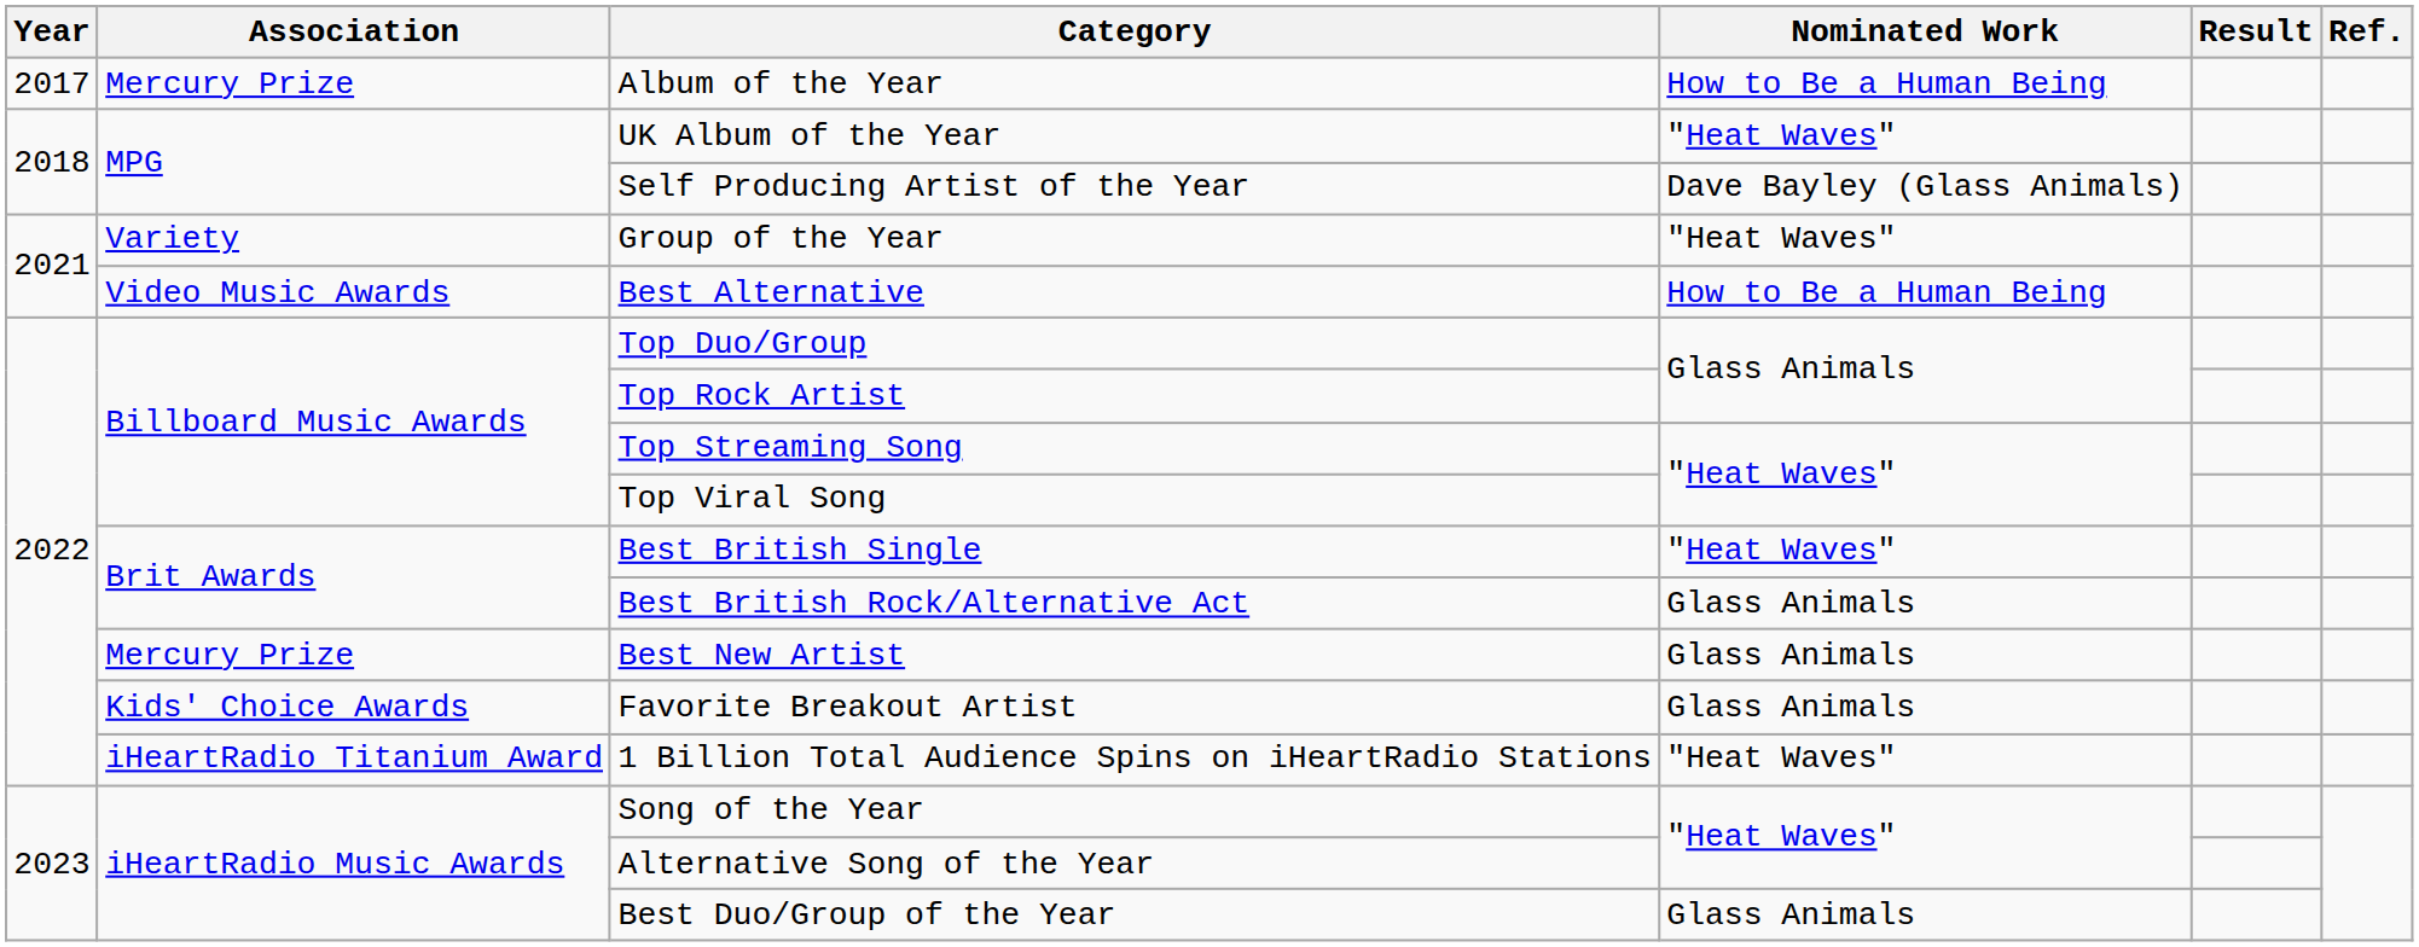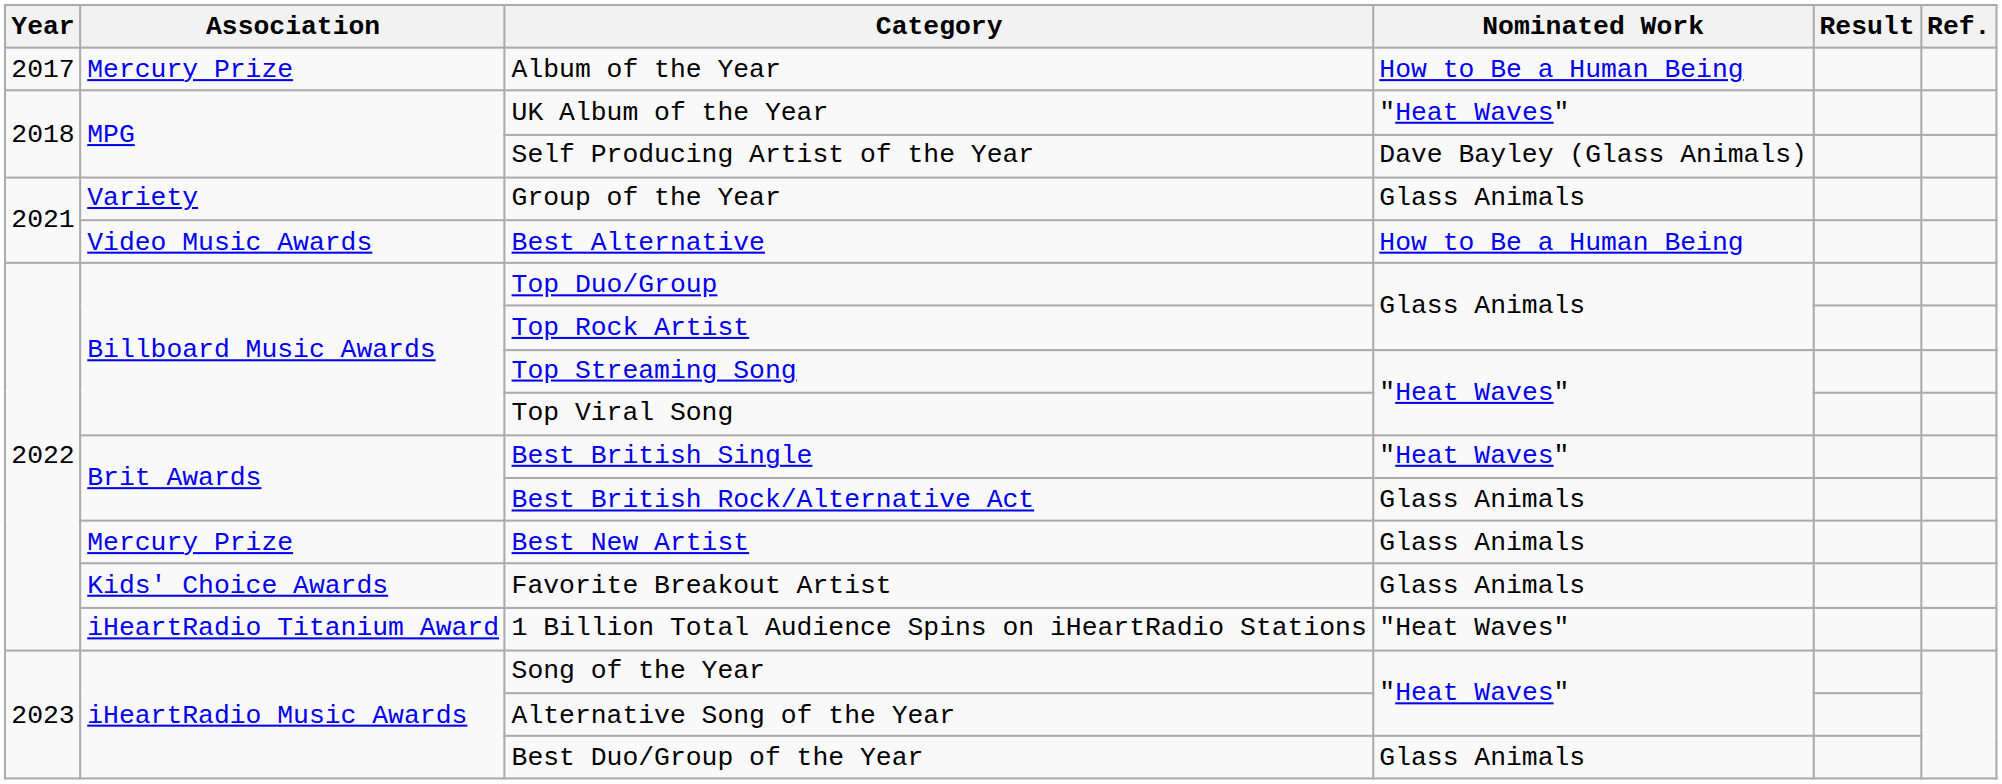 <table class="wikitable sortable">
 <tr>
 <th>Year</th>
 <th>Association</th>
 <th>Category</th>
 <th>Nominated Work</th>
 <th>Result</th>
 <th>Ref.</th>
 </tr>
 <tr>
 <td>2017</td>
 <td><a href='#'>Mercury Prize</a></td>
 <td>Album of the Year</td>
 <td><a href='#'>How to Be a Human Being</a></td>
 <td></td>
 <td></td>
 </tr>
 <tr>
 <td rowspan="2">2018</td>
 <td rowspan="2"><a href='#'>MPG</a></td>
 <td>UK Album of the Year</td>
 <td>"<a href='#'>Heat Waves</a>"</td>
 <td></td>
 <td></td>
 </tr>
 <tr>
 <td>Self Producing Artist of the Year</td>
 <td>Dave Bayley (Glass Animals)</td>
 <td></td>
 <td></td>
 </tr>
 <tr>
 <td rowspan="2">2021</td>
 <td><a href='#'>Variety</a></td>
 <td>Group of the Year</td>
-<td>"Heat Waves"</td>
+<td>Glass Animals</td>
 <td></td>
 <td></td>
 </tr>
 <tr>
 <td><a href='#'>Video Music Awards</a></td>
 <td><a href='#'>Best Alternative</a></td>
 <td><a href='#'>How to Be a Human Being</a></td>
 <td></td>
 <td></td>
 </tr>
 <tr>
 <td rowspan="9">2022</td>
 <td rowspan="4"><a href='#'>Billboard Music Awards</a></td>
 <td><a href='#'>Top Duo/Group</a></td>
 <td rowspan="2">Glass Animals</td>
 <td></td>
 <td></td>
 </tr>
 <tr>
 <td><a href='#'>Top Rock Artist</a></td>
 <td></td>
 <td></td>
 </tr>
 <tr>
 <td><a href='#'>Top Streaming Song</a></td>
 <td rowspan="2">"<a href='#'>Heat Waves</a>"</td>
 <td></td>
 <td></td>
 </tr>
 <tr>
 <td>Top Viral Song</td>
 <td></td>
 <td></td>
 </tr>
 <tr>
 <td rowspan="2"><a href='#'>Brit Awards</a></td>
 <td><a href='#'>Best British Single</a></td>
 <td>"<a href='#'>Heat Waves</a>"</td>
 <td></td>
 <td></td>
 </tr>
 <tr>
 <td><a href='#'>Best British Rock/Alternative Act</a></td>
 <td>Glass Animals</td>
 <td></td>
 <td></td>
 </tr>
 <tr>
 <td><a href='#'>Mercury Prize</a></td>
 <td><a href='#'>Best New Artist</a></td>
 <td>Glass Animals</td>
 <td></td>
 <td></td>
 </tr>
 <tr>
 <td><a href='#'>Kids' Choice Awards</a></td>
 <td>Favorite Breakout Artist</td>
 <td>Glass Animals</td>
 <td></td>
 <td></td>
 </tr>
 <tr>
 <td><a href='#'>iHeartRadio Titanium Award</a></td>
 <td>1 Billion Total Audience Spins on iHeartRadio Stations</td>
 <td>"Heat Waves"</td>
 <td></td>
 <td></td>
 </tr>
 <tr>
 <td rowspan="3">2023</td>
 <td rowspan="3"><a href='#'>iHeartRadio Music Awards</a></td>
 <td>Song of the Year</td>
 <td rowspan="2">"<a href='#'>Heat Waves</a>"</td>
 <td></td>
 <td rowspan="3"></td>
 </tr>
 <tr>
 <td>Alternative Song of the Year</td>
 <td></td>
 </tr>
 <tr>
 <td>Best Duo/Group of the Year</td>
 <td>Glass Animals</td>
 <td></td>
 </tr>
 </table>
